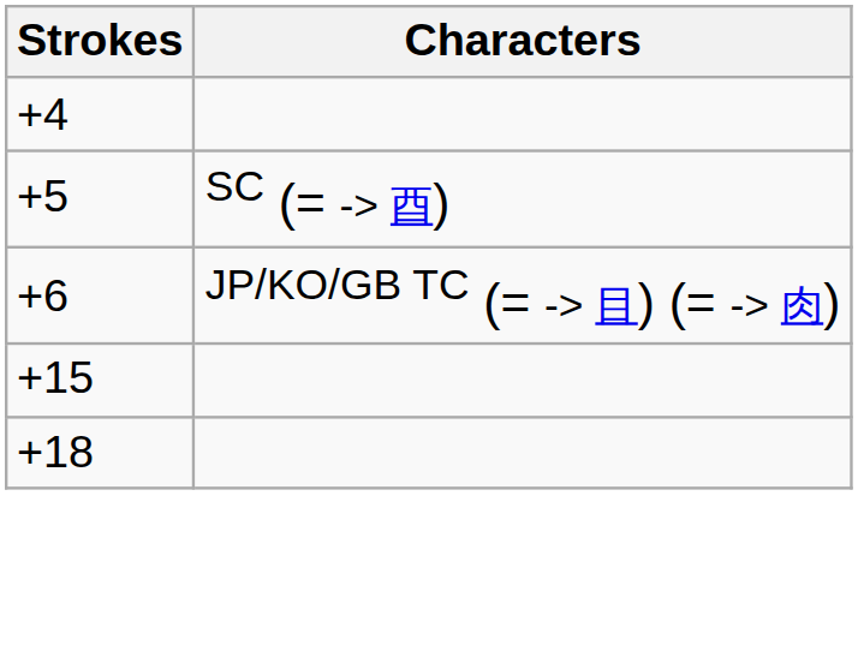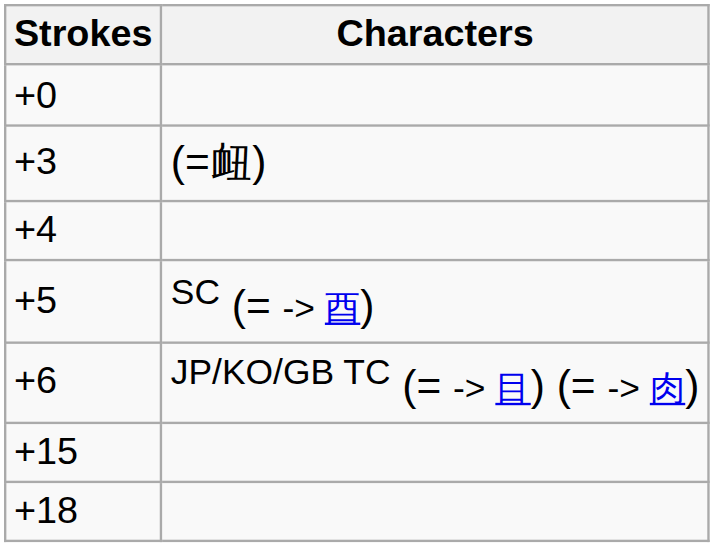 <table class="wikitable">
 <tr>
 <th>Strokes</th>
 <th>Characters</th>
+</tr>
+<tr>
+<td>+0</td>
+<td style="font-size: large;"></td>
+</tr>
+<tr>
+<td>+3</td>
+<td style="font-size: large;">  (=衄)</td>
 </tr>
 <tr>
 <td>+4</td>
 <td style="font-size: large;"> </td>
 </tr>
 <tr>
 <td>+5</td>
 <td style="font-size: large;"><sup>SC</sup> (= <small>-> <a href='#'>酉</a></small>)</td>
 </tr>
 <tr>
 <td>+6</td>
 <td style="font-size: large;"><sup>JP/KO/GB TC</sup> (= <small>-> <a href='#'>目</a></small>)  (= <small>-> <a href='#'>肉</a></small>)  </td>
 </tr>
 <tr>
 <td>+15</td>
 <td style="font-size: large;"></td>
 </tr>
 <tr>
 <td>+18</td>
 <td style="font-size: large;"></td>
 </tr>
 </table>
